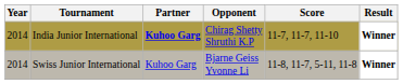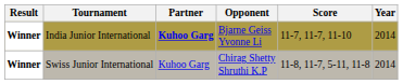 <table class="sortable wikitable" style="font-size: 90%;">
 <tr>
-<th>Year</th>
+<th>Result</th>
 <th>Tournament</th>
 <th>Partner</th>
 <th>Opponent</th>
 <th>Score</th>
-<th>Result</th>
+<th>Year</th>
 </tr>
 <tr style="background:#AE9C45">
-<td align="center">2014</td>
+<td style="text-align:left; background:white"> <strong>Winner</strong></td>
 <td align="left">India Junior International</td>
 <td align="left"><strong> <a href='#'>Kuhoo Garg</a></strong></td>
-<td align="left"> <a href='#'>Chirag Shetty</a><br> <a href='#'>Shruthi K.P</a></td>
+<td align="left"> <a href='#'>Bjarne Geiss</a><br> <a href='#'>Yvonne Li</a></td>
 <td align="left">11-7, 11-7, 11-10</td>
-<td style="text-align:left; background:white"> <strong>Winner</strong></td>
+<td align="center">2014</td>
 </tr>
 <tr style="background:#BDB8AD">
-<td align="center">2014</td>
+<td style="text-align:left; background:white"> <strong>Winner</strong></td>
 <td align="left">Swiss Junior International</td>
 <td align="left"> <a href='#'>Kuhoo Garg</a></td>
-<td align="left"> <a href='#'>Bjarne Geiss</a><br> <a href='#'>Yvonne Li</a></td>
+<td align="left"> <a href='#'>Chirag Shetty</a><br> <a href='#'>Shruthi K.P</a></td>
 <td align="left">11-8, 11-7, 5-11, 11-8</td>
-<td style="text-align:left; background:white"> <strong>Winner</strong></td>
+<td align="center">2014</td>
 </tr>
 </table>
